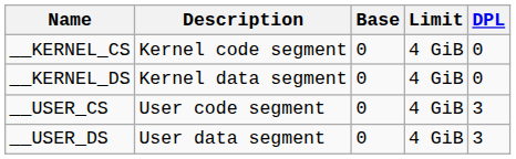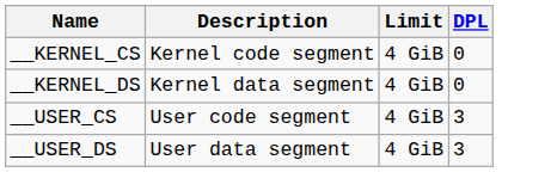 <table class="wikitable">
 <tr>
 <th>Name</th>
 <th>Description</th>
-<th>Base</th>
 <th>Limit</th>
 <th><a href='#'>DPL</a></th>
 </tr>
 <tr>
 <td>__KERNEL_CS</td>
 <td>Kernel code segment</td>
-<td>0</td>
 <td>4 GiB</td>
 <td>0</td>
 </tr>
 <tr>
 <td>__KERNEL_DS</td>
 <td>Kernel data segment</td>
-<td>0</td>
 <td>4 GiB</td>
 <td>0</td>
 </tr>
 <tr>
 <td>__USER_CS</td>
 <td>User code segment</td>
-<td>0</td>
 <td>4 GiB</td>
 <td>3</td>
 </tr>
 <tr>
 <td>__USER_DS</td>
 <td>User data segment</td>
-<td>0</td>
 <td>4 GiB</td>
 <td>3</td>
 </tr>
 </table>
